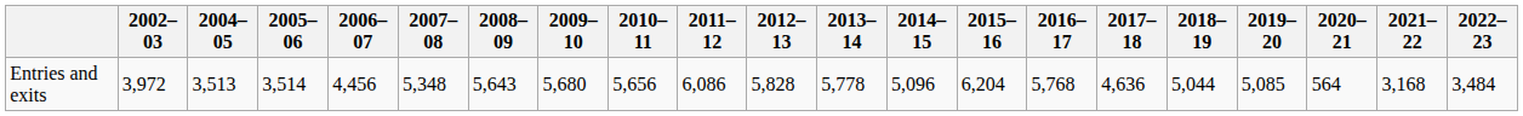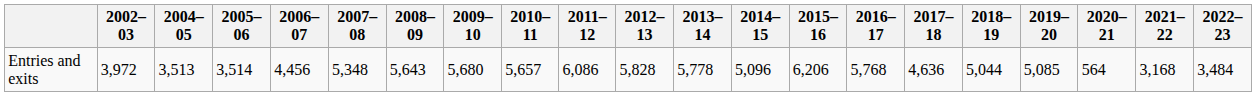 <table class="wikitable">
 <tr>
 <th></th>
 <th>2002–03</th>
 <th>2004–05</th>
 <th>2005–06</th>
 <th>2006–07</th>
 <th>2007–08</th>
 <th>2008–09</th>
 <th>2009–10</th>
 <th>2010–11</th>
 <th>2011–12</th>
 <th>2012–13</th>
 <th>2013–14</th>
 <th>2014–15</th>
 <th>2015–16</th>
 <th>2016–17</th>
 <th>2017–18</th>
 <th>2018–19</th>
 <th>2019–20</th>
 <th>2020–21</th>
 <th>2021–22</th>
 <th>2022–23</th>
 </tr>
 <tr>
 <td>Entries and exits</td>
 <td>3,972</td>
 <td>3,513</td>
 <td>3,514</td>
 <td>4,456</td>
 <td>5,348</td>
 <td>5,643</td>
 <td>5,680</td>
-<td>5,656</td>
+<td>5,657</td>
 <td>6,086</td>
 <td>5,828</td>
 <td>5,778</td>
 <td>5,096</td>
-<td>6,204</td>
+<td>6,206</td>
 <td>5,768</td>
 <td>4,636</td>
 <td>5,044</td>
 <td>5,085</td>
 <td>564</td>
 <td>3,168</td>
 <td>3,484</td>
 </tr>
 </table>
